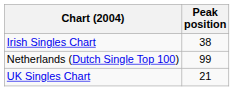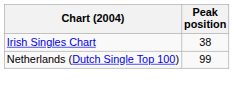 <table class="wikitable sortable">
 <tr>
 <th>Chart (2004)</th>
 <th>Peak<br>position</th>
 </tr>
 <tr>
 <td><a href='#'>Irish Singles Chart</a></td>
 <td align="center">38</td>
 </tr>
 <tr>
 <td>Netherlands (<a href='#'>Dutch Single Top 100</a>)</td>
 <td align="center">99</td>
 </tr>
-<tr>
-<td><a href='#'>UK Singles Chart</a></td>
-<td style="text-align:center;">21</td>
-</tr>
 </table>
